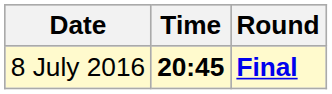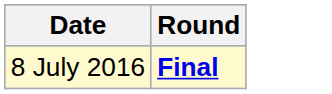 <table class="wikitable">
 <tr>
 <th>Date</th>
-<th>Time</th>
 <th>Round</th>
 </tr>
 <tr style=background:lemonchiffon>
 <td>8 July 2016</td>
-<td><strong>20:45</strong></td>
 <td><strong><a href='#'>Final</a></strong></td>
 </tr>
 </table>
